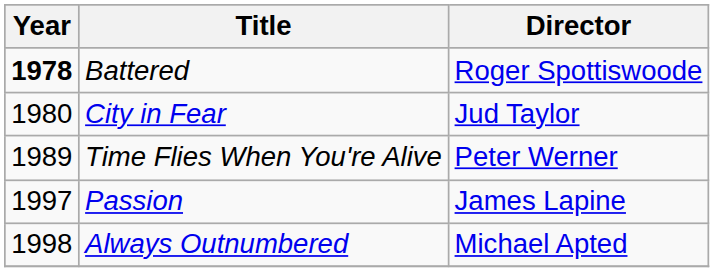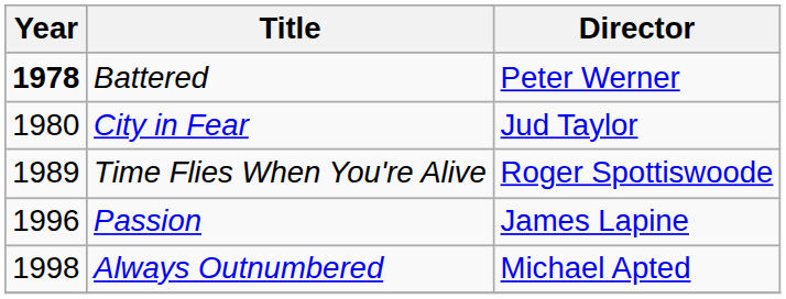 <table class="wikitable">
 <tr>
 <th>Year</th>
 <th>Title</th>
 <th>Director</th>
 </tr>
 <tr>
 <td><strong>1978</strong></td>
 <td><em>Battered</em></td>
-<td><a href='#'>Roger Spottiswoode</a></td>
+<td><a href='#'>Peter Werner</a></td>
 </tr>
 <tr>
 <td>1980</td>
 <td><em><a href='#'>City in Fear</a></em></td>
 <td><a href='#'>Jud Taylor</a></td>
 </tr>
 <tr>
 <td>1989</td>
 <td><em>Time Flies When You're Alive</em></td>
-<td><a href='#'>Peter Werner</a></td>
+<td><a href='#'>Roger Spottiswoode</a></td>
 </tr>
 <tr>
-<td>1997</td>
+<td>1996</td>
 <td><em><a href='#'>Passion</a></em></td>
 <td><a href='#'>James Lapine</a></td>
 </tr>
 <tr>
 <td>1998</td>
 <td><em><a href='#'>Always Outnumbered</a></em></td>
 <td><a href='#'>Michael Apted</a></td>
 </tr>
 <tr>
 </tr>
 </table>
